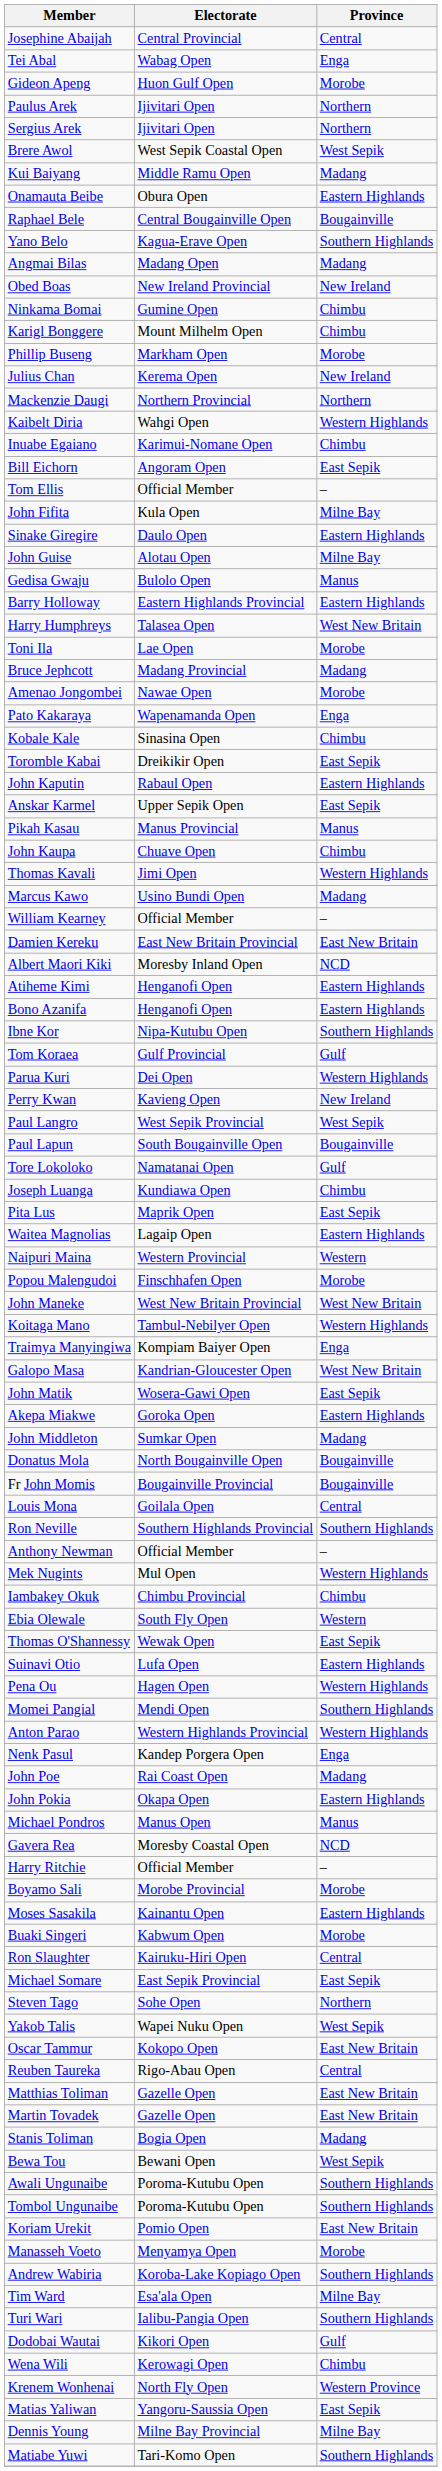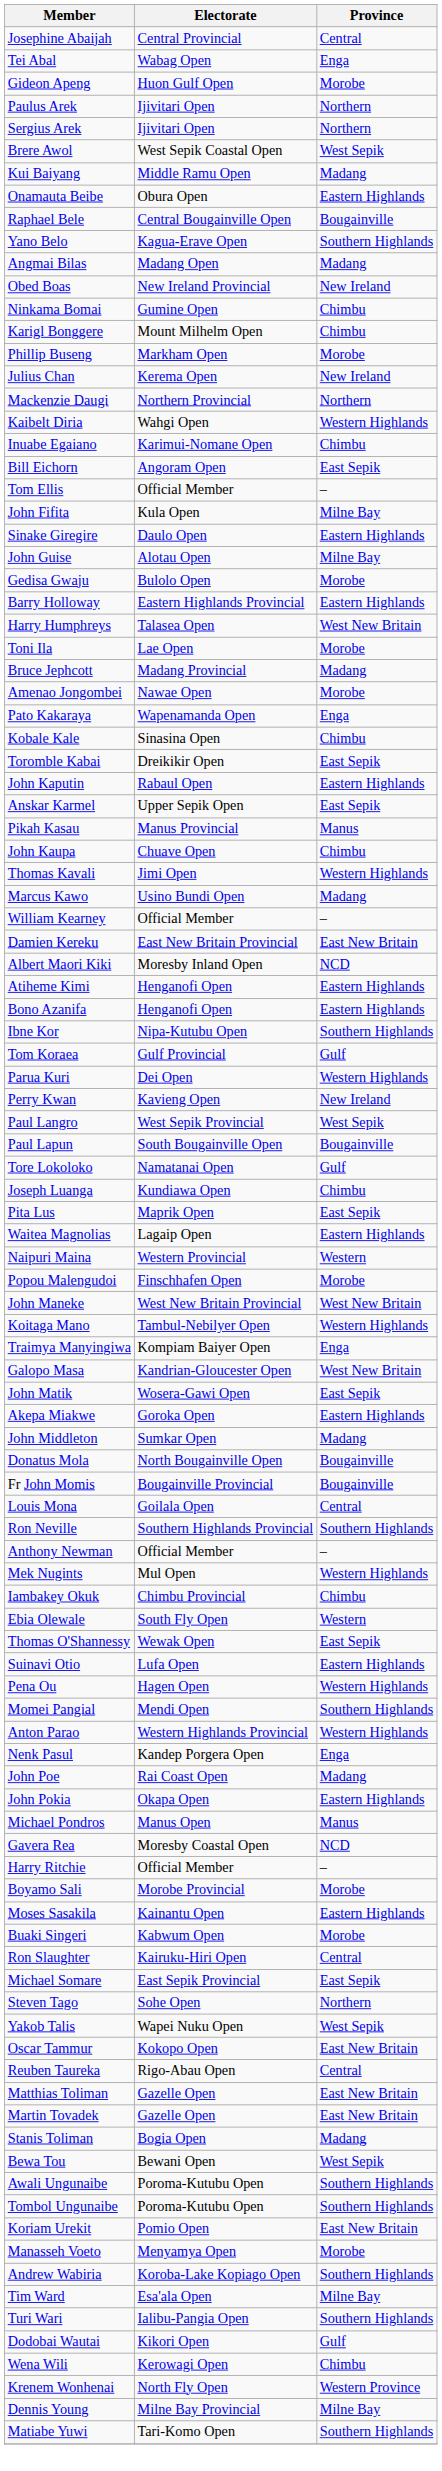 <table class="wikitable sortable">
 <tr>
 <th><strong>Member</strong></th>
 <th><strong>Electorate</strong></th>
 <th><strong>Province</strong></th>
 </tr>
 <tr>
 <td><a href='#'>Josephine Abaijah</a></td>
 <td><a href='#'>Central Provincial</a></td>
 <td><a href='#'>Central</a></td>
 </tr>
 <tr>
 <td><a href='#'>Tei Abal</a></td>
 <td><a href='#'>Wabag Open</a></td>
 <td><a href='#'>Enga</a></td>
 </tr>
 <tr>
 <td><a href='#'>Gideon Apeng</a></td>
 <td><a href='#'>Huon Gulf Open</a></td>
 <td><a href='#'>Morobe</a></td>
 </tr>
 <tr>
 <td><a href='#'>Paulus Arek</a> </td>
 <td><a href='#'>Ijivitari Open</a></td>
 <td><a href='#'>Northern</a></td>
 </tr>
 <tr>
 <td><a href='#'>Sergius Arek</a> </td>
 <td><a href='#'>Ijivitari Open</a></td>
 <td><a href='#'>Northern</a></td>
 </tr>
 <tr>
 <td><a href='#'>Brere Awol</a></td>
 <td>West Sepik Coastal Open</td>
 <td><a href='#'>West Sepik</a></td>
 </tr>
 <tr>
 <td><a href='#'>Kui Baiyang</a></td>
 <td><a href='#'>Middle Ramu Open</a></td>
 <td><a href='#'>Madang</a></td>
 </tr>
 <tr>
 <td><a href='#'>Onamauta Beibe</a></td>
 <td>Obura Open</td>
 <td><a href='#'>Eastern Highlands</a></td>
 </tr>
 <tr>
 <td><a href='#'>Raphael Bele</a></td>
 <td><a href='#'>Central Bougainville Open</a></td>
 <td><a href='#'>Bougainville</a></td>
 </tr>
 <tr>
 <td><a href='#'>Yano Belo</a></td>
 <td><a href='#'>Kagua-Erave Open</a></td>
 <td><a href='#'>Southern Highlands</a></td>
 </tr>
 <tr>
 <td><a href='#'>Angmai Bilas</a></td>
 <td><a href='#'>Madang Open</a></td>
 <td><a href='#'>Madang</a></td>
 </tr>
 <tr>
 <td><a href='#'>Obed Boas</a></td>
 <td><a href='#'>New Ireland Provincial</a></td>
 <td><a href='#'>New Ireland</a></td>
 </tr>
 <tr>
 <td><a href='#'>Ninkama Bomai</a></td>
 <td><a href='#'>Gumine Open</a></td>
 <td><a href='#'>Chimbu</a></td>
 </tr>
 <tr>
 <td><a href='#'>Karigl Bonggere</a></td>
 <td>Mount Milhelm Open</td>
 <td><a href='#'>Chimbu</a></td>
 </tr>
 <tr>
 <td><a href='#'>Phillip Buseng</a></td>
 <td><a href='#'>Markham Open</a></td>
 <td><a href='#'>Morobe</a></td>
 </tr>
 <tr>
 <td><a href='#'>Julius Chan</a></td>
 <td><a href='#'>Kerema Open</a></td>
 <td><a href='#'>New Ireland</a></td>
 </tr>
 <tr>
 <td><a href='#'>Mackenzie Daugi</a></td>
 <td><a href='#'>Northern Provincial</a></td>
 <td><a href='#'>Northern</a></td>
 </tr>
 <tr>
 <td><a href='#'>Kaibelt Diria</a></td>
 <td>Wahgi Open</td>
 <td><a href='#'>Western Highlands</a></td>
 </tr>
 <tr>
 <td><a href='#'>Inuabe Egaiano</a></td>
 <td><a href='#'>Karimui-Nomane Open</a></td>
 <td><a href='#'>Chimbu</a></td>
 </tr>
 <tr>
 <td><a href='#'>Bill Eichorn</a></td>
 <td><a href='#'>Angoram Open</a></td>
 <td><a href='#'>East Sepik</a></td>
 </tr>
 <tr>
 <td><a href='#'>Tom Ellis</a></td>
 <td>Official Member</td>
 <td>–</td>
 </tr>
 <tr>
 <td><a href='#'>John Fifita</a></td>
 <td>Kula Open</td>
 <td><a href='#'>Milne Bay</a></td>
 </tr>
 <tr>
 <td><a href='#'>Sinake Giregire</a></td>
 <td><a href='#'>Daulo Open</a></td>
 <td><a href='#'>Eastern Highlands</a></td>
 </tr>
 <tr>
 <td><a href='#'>John Guise</a></td>
 <td><a href='#'>Alotau Open</a></td>
 <td><a href='#'>Milne Bay</a></td>
 </tr>
 <tr>
 <td><a href='#'>Gedisa Gwaju</a></td>
 <td><a href='#'>Bulolo Open</a></td>
-<td><a href='#'>Manus</a></td>
+<td><a href='#'>Morobe</a></td>
 </tr>
 <tr>
 <td><a href='#'>Barry Holloway</a></td>
 <td><a href='#'>Eastern Highlands Provincial</a></td>
 <td><a href='#'>Eastern Highlands</a></td>
 </tr>
 <tr>
 <td><a href='#'>Harry Humphreys</a></td>
 <td><a href='#'>Talasea Open</a></td>
 <td><a href='#'>West New Britain</a></td>
 </tr>
 <tr>
 <td><a href='#'>Toni Ila</a></td>
 <td><a href='#'>Lae Open</a></td>
 <td><a href='#'>Morobe</a></td>
 </tr>
 <tr>
 <td><a href='#'>Bruce Jephcott</a></td>
 <td><a href='#'>Madang Provincial</a></td>
 <td><a href='#'>Madang</a></td>
 </tr>
 <tr>
 <td><a href='#'>Amenao Jongombei</a></td>
 <td><a href='#'>Nawae Open</a></td>
 <td><a href='#'>Morobe</a></td>
 </tr>
 <tr>
 <td><a href='#'>Pato Kakaraya</a></td>
 <td><a href='#'>Wapenamanda Open</a></td>
 <td><a href='#'>Enga</a></td>
 </tr>
 <tr>
 <td><a href='#'>Kobale Kale</a></td>
 <td>Sinasina Open</td>
 <td><a href='#'>Chimbu</a></td>
 </tr>
 <tr>
 <td><a href='#'>Toromble Kabai</a></td>
 <td>Dreikikir Open</td>
 <td><a href='#'>East Sepik</a></td>
 </tr>
 <tr>
 <td><a href='#'>John Kaputin</a></td>
 <td><a href='#'>Rabaul Open</a></td>
 <td><a href='#'>Eastern Highlands</a></td>
 </tr>
 <tr>
 <td><a href='#'>Anskar Karmel</a></td>
 <td>Upper Sepik Open</td>
 <td><a href='#'>East Sepik</a></td>
 </tr>
 <tr>
 <td><a href='#'>Pikah Kasau</a></td>
 <td><a href='#'>Manus Provincial</a></td>
 <td><a href='#'>Manus</a></td>
 </tr>
 <tr>
 <td><a href='#'>John Kaupa</a></td>
 <td><a href='#'>Chuave Open</a></td>
 <td><a href='#'>Chimbu</a></td>
 </tr>
 <tr>
 <td><a href='#'>Thomas Kavali</a></td>
 <td><a href='#'>Jimi Open</a></td>
 <td><a href='#'>Western Highlands</a></td>
 </tr>
 <tr>
 <td><a href='#'>Marcus Kawo</a></td>
 <td><a href='#'>Usino Bundi Open</a></td>
 <td><a href='#'>Madang</a></td>
 </tr>
 <tr>
 <td><a href='#'>William Kearney</a></td>
 <td>Official Member</td>
 <td>–</td>
 </tr>
 <tr>
 <td><a href='#'>Damien Kereku</a></td>
 <td><a href='#'>East New Britain Provincial</a></td>
 <td><a href='#'>East New Britain</a></td>
 </tr>
 <tr>
 <td><a href='#'>Albert Maori Kiki</a></td>
 <td>Moresby Inland Open</td>
 <td><a href='#'>NCD</a></td>
 </tr>
 <tr>
 <td><a href='#'>Atiheme Kimi</a> </td>
 <td><a href='#'>Henganofi Open</a></td>
 <td><a href='#'>Eastern Highlands</a></td>
 </tr>
 <tr>
 <td><a href='#'>Bono Azanifa</a> </td>
 <td><a href='#'>Henganofi Open</a></td>
 <td><a href='#'>Eastern Highlands</a></td>
 </tr>
 <tr>
 <td><a href='#'>Ibne Kor</a></td>
 <td><a href='#'>Nipa-Kutubu Open</a></td>
 <td><a href='#'>Southern Highlands</a></td>
 </tr>
 <tr>
 <td><a href='#'>Tom Koraea</a></td>
 <td><a href='#'>Gulf Provincial</a></td>
 <td><a href='#'>Gulf</a></td>
 </tr>
 <tr>
 <td><a href='#'>Parua Kuri</a></td>
 <td><a href='#'>Dei Open</a></td>
 <td><a href='#'>Western Highlands</a></td>
 </tr>
 <tr>
 <td><a href='#'>Perry Kwan</a></td>
 <td><a href='#'>Kavieng Open</a></td>
 <td><a href='#'>New Ireland</a></td>
 </tr>
 <tr>
 <td><a href='#'>Paul Langro</a></td>
 <td><a href='#'>West Sepik Provincial</a></td>
 <td><a href='#'>West Sepik</a></td>
 </tr>
 <tr>
 <td><a href='#'>Paul Lapun</a></td>
 <td><a href='#'>South Bougainville Open</a></td>
 <td><a href='#'>Bougainville</a></td>
 </tr>
 <tr>
 <td><a href='#'>Tore Lokoloko</a></td>
 <td><a href='#'>Namatanai Open</a></td>
 <td><a href='#'>Gulf</a></td>
 </tr>
 <tr>
 <td><a href='#'>Joseph Luanga</a></td>
 <td><a href='#'>Kundiawa Open</a></td>
 <td><a href='#'>Chimbu</a></td>
 </tr>
 <tr>
 <td><a href='#'>Pita Lus</a></td>
 <td><a href='#'>Maprik Open</a></td>
 <td><a href='#'>East Sepik</a></td>
 </tr>
 <tr>
 <td><a href='#'>Waitea Magnolias</a></td>
 <td>Lagaip Open</td>
 <td><a href='#'>Eastern Highlands</a></td>
 </tr>
 <tr>
 <td><a href='#'>Naipuri Maina</a></td>
 <td><a href='#'>Western Provincial</a></td>
 <td><a href='#'>Western</a></td>
 </tr>
 <tr>
 <td><a href='#'>Popou Malengudoi</a></td>
 <td><a href='#'>Finschhafen Open</a></td>
 <td><a href='#'>Morobe</a></td>
 </tr>
 <tr>
 <td><a href='#'>John Maneke</a></td>
 <td><a href='#'>West New Britain Provincial</a></td>
 <td><a href='#'>West New Britain</a></td>
 </tr>
 <tr>
 <td><a href='#'>Koitaga Mano</a></td>
 <td><a href='#'>Tambul-Nebilyer Open</a></td>
 <td><a href='#'>Western Highlands</a></td>
 </tr>
 <tr>
 <td><a href='#'>Traimya Manyingiwa</a></td>
 <td>Kompiam Baiyer Open</td>
 <td><a href='#'>Enga</a></td>
 </tr>
 <tr>
 <td><a href='#'>Galopo Masa</a></td>
 <td><a href='#'>Kandrian-Gloucester Open</a></td>
 <td><a href='#'>West New Britain</a></td>
 </tr>
 <tr>
 <td><a href='#'>John Matik</a></td>
 <td><a href='#'>Wosera-Gawi Open</a></td>
 <td><a href='#'>East Sepik</a></td>
 </tr>
 <tr>
 <td><a href='#'>Akepa Miakwe</a></td>
 <td><a href='#'>Goroka Open</a></td>
 <td><a href='#'>Eastern Highlands</a></td>
 </tr>
 <tr>
 <td><a href='#'>John Middleton</a></td>
 <td><a href='#'>Sumkar Open</a></td>
 <td><a href='#'>Madang</a></td>
 </tr>
 <tr>
 <td><a href='#'>Donatus Mola</a></td>
 <td><a href='#'>North Bougainville Open</a></td>
 <td><a href='#'>Bougainville</a></td>
 </tr>
 <tr>
 <td>Fr <a href='#'>John Momis</a></td>
 <td><a href='#'>Bougainville Provincial</a></td>
 <td><a href='#'>Bougainville</a></td>
 </tr>
 <tr>
 <td><a href='#'>Louis Mona</a></td>
 <td><a href='#'>Goilala Open</a></td>
 <td><a href='#'>Central</a></td>
 </tr>
 <tr>
 <td><a href='#'>Ron Neville</a></td>
 <td><a href='#'>Southern Highlands Provincial</a></td>
 <td><a href='#'>Southern Highlands</a></td>
 </tr>
 <tr>
 <td><a href='#'>Anthony Newman</a></td>
 <td>Official Member</td>
 <td>–</td>
 </tr>
 <tr>
 <td><a href='#'>Mek Nugints</a></td>
 <td>Mul Open</td>
 <td><a href='#'>Western Highlands</a></td>
 </tr>
 <tr>
 <td><a href='#'>Iambakey Okuk</a></td>
 <td><a href='#'>Chimbu Provincial</a></td>
 <td><a href='#'>Chimbu</a></td>
 </tr>
 <tr>
 <td><a href='#'>Ebia Olewale</a></td>
 <td><a href='#'>South Fly Open</a></td>
 <td><a href='#'>Western</a></td>
 </tr>
 <tr>
 <td><a href='#'>Thomas O'Shannessy</a></td>
 <td><a href='#'>Wewak Open</a></td>
 <td><a href='#'>East Sepik</a></td>
 </tr>
 <tr>
 <td><a href='#'>Suinavi Otio</a></td>
 <td><a href='#'>Lufa Open</a></td>
 <td><a href='#'>Eastern Highlands</a></td>
 </tr>
 <tr>
 <td><a href='#'>Pena Ou</a></td>
 <td><a href='#'>Hagen Open</a></td>
 <td><a href='#'>Western Highlands</a></td>
 </tr>
 <tr>
 <td><a href='#'>Momei Pangial</a></td>
 <td><a href='#'>Mendi Open</a></td>
 <td><a href='#'>Southern Highlands</a></td>
 </tr>
 <tr>
 <td><a href='#'>Anton Parao</a></td>
 <td><a href='#'>Western Highlands Provincial</a></td>
 <td><a href='#'>Western Highlands</a></td>
 </tr>
 <tr>
 <td><a href='#'>Nenk Pasul</a></td>
 <td>Kandep Porgera Open</td>
 <td><a href='#'>Enga</a></td>
 </tr>
 <tr>
 <td><a href='#'>John Poe</a></td>
 <td><a href='#'>Rai Coast Open</a></td>
 <td><a href='#'>Madang</a></td>
 </tr>
 <tr>
 <td><a href='#'>John Pokia</a></td>
 <td><a href='#'>Okapa Open</a></td>
 <td><a href='#'>Eastern Highlands</a></td>
 </tr>
 <tr>
 <td><a href='#'>Michael Pondros</a></td>
 <td><a href='#'>Manus Open</a></td>
 <td><a href='#'>Manus</a></td>
 </tr>
 <tr>
 <td><a href='#'>Gavera Rea</a></td>
 <td>Moresby Coastal Open</td>
 <td><a href='#'>NCD</a></td>
 </tr>
 <tr>
 <td><a href='#'>Harry Ritchie</a></td>
 <td>Official Member</td>
 <td>–</td>
 </tr>
 <tr>
 <td><a href='#'>Boyamo Sali</a></td>
 <td><a href='#'>Morobe Provincial</a></td>
 <td><a href='#'>Morobe</a></td>
 </tr>
 <tr>
 <td><a href='#'>Moses Sasakila</a> </td>
 <td><a href='#'>Kainantu Open</a></td>
 <td><a href='#'>Eastern Highlands</a></td>
 </tr>
 <tr>
 <td><a href='#'>Buaki Singeri</a></td>
 <td><a href='#'>Kabwum Open</a></td>
 <td><a href='#'>Morobe</a></td>
 </tr>
 <tr>
 <td><a href='#'>Ron Slaughter</a> </td>
 <td><a href='#'>Kairuku-Hiri Open</a></td>
 <td><a href='#'>Central</a></td>
 </tr>
 <tr>
 <td><a href='#'>Michael Somare</a></td>
 <td><a href='#'>East Sepik Provincial</a></td>
 <td><a href='#'>East Sepik</a></td>
 </tr>
 <tr>
 <td><a href='#'>Steven Tago</a></td>
 <td><a href='#'>Sohe Open</a></td>
 <td><a href='#'>Northern</a></td>
 </tr>
 <tr>
 <td><a href='#'>Yakob Talis</a></td>
 <td>Wapei Nuku Open</td>
 <td><a href='#'>West Sepik</a></td>
 </tr>
 <tr>
 <td><a href='#'>Oscar Tammur</a></td>
 <td><a href='#'>Kokopo Open</a></td>
 <td><a href='#'>East New Britain</a></td>
 </tr>
 <tr>
 <td><a href='#'>Reuben Taureka</a></td>
 <td>Rigo-Abau Open</td>
 <td><a href='#'>Central</a></td>
 </tr>
 <tr>
 <td><a href='#'>Matthias Toliman</a> </td>
 <td><a href='#'>Gazelle Open</a></td>
 <td><a href='#'>East New Britain</a></td>
 </tr>
 <tr>
 <td><a href='#'>Martin Tovadek</a> </td>
 <td><a href='#'>Gazelle Open</a></td>
 <td><a href='#'>East New Britain</a></td>
 </tr>
 <tr>
 <td><a href='#'>Stanis Toliman</a></td>
 <td><a href='#'>Bogia Open</a></td>
 <td><a href='#'>Madang</a></td>
 </tr>
 <tr>
 <td><a href='#'>Bewa Tou</a></td>
 <td>Bewani Open</td>
 <td><a href='#'>West Sepik</a></td>
 </tr>
 <tr>
 <td><a href='#'>Awali Ungunaibe</a> </td>
 <td>Poroma-Kutubu Open</td>
 <td><a href='#'>Southern Highlands</a></td>
 </tr>
 <tr>
 <td><a href='#'>Tombol Ungunaibe</a> </td>
 <td>Poroma-Kutubu Open</td>
 <td><a href='#'>Southern Highlands</a></td>
 </tr>
 <tr>
 <td><a href='#'>Koriam Urekit</a></td>
 <td><a href='#'>Pomio Open</a></td>
 <td><a href='#'>East New Britain</a></td>
 </tr>
 <tr>
 <td><a href='#'>Manasseh Voeto</a></td>
 <td><a href='#'>Menyamya Open</a></td>
 <td><a href='#'>Morobe</a></td>
 </tr>
 <tr>
 <td><a href='#'>Andrew Wabiria</a></td>
 <td><a href='#'>Koroba-Lake Kopiago Open</a></td>
 <td><a href='#'>Southern Highlands</a></td>
 </tr>
 <tr>
 <td><a href='#'>Tim Ward</a></td>
 <td><a href='#'>Esa'ala Open</a></td>
 <td><a href='#'>Milne Bay</a></td>
 </tr>
 <tr>
 <td><a href='#'>Turi Wari</a></td>
 <td><a href='#'>Ialibu-Pangia Open</a></td>
 <td><a href='#'>Southern Highlands</a></td>
 </tr>
 <tr>
 <td><a href='#'>Dodobai Wautai</a></td>
 <td><a href='#'>Kikori Open</a></td>
 <td><a href='#'>Gulf</a></td>
 </tr>
 <tr>
 <td><a href='#'>Wena Wili</a></td>
 <td><a href='#'>Kerowagi Open</a></td>
 <td><a href='#'>Chimbu</a></td>
 </tr>
 <tr>
 <td><a href='#'>Krenem Wonhenai</a></td>
 <td><a href='#'>North Fly Open</a></td>
 <td><a href='#'>Western Province</a></td>
 </tr>
 <tr>
-<td><a href='#'>Matias Yaliwan</a></td>
-<td><a href='#'>Yangoru-Saussia Open</a></td>
-<td><a href='#'>East Sepik</a></td>
-</tr>
-<tr>
 <td><a href='#'>Dennis Young</a></td>
 <td><a href='#'>Milne Bay Provincial</a></td>
 <td><a href='#'>Milne Bay</a></td>
 </tr>
 <tr>
 <td><a href='#'>Matiabe Yuwi</a></td>
 <td>Tari-Komo Open</td>
 <td><a href='#'>Southern Highlands</a></td>
 </tr>
 <tr>
 </tr>
 </table>
